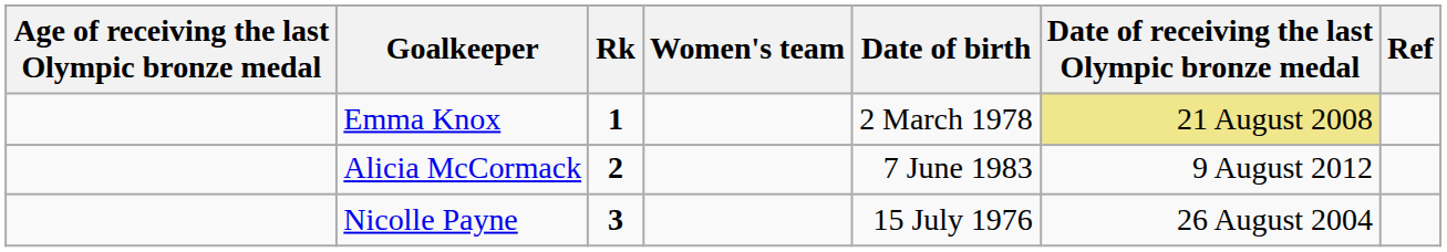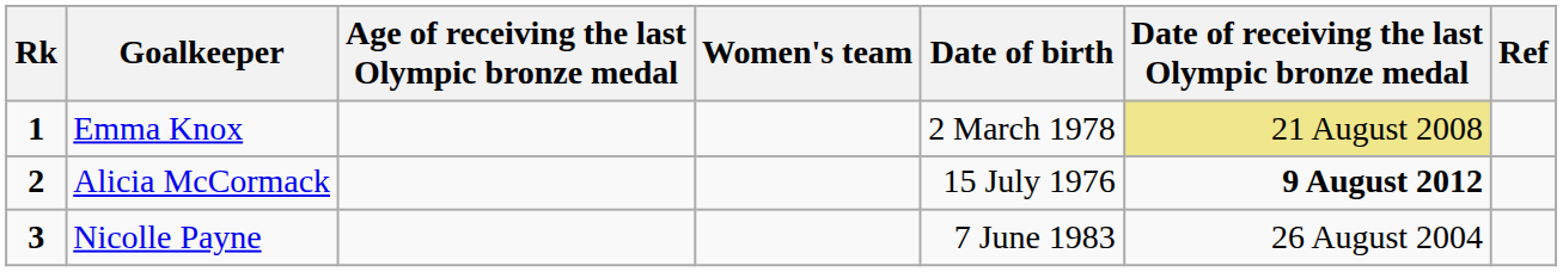 <table class="wikitable" style="text-align: center; font-size: 90%; margin-left: 1em;">
 <tr>
+<th>Rk</th>
+<th>Goalkeeper</th>
 <th>Age of receiving the last<br>Olympic bronze medal</th>
-<th>Goalkeeper</th>
-<th>Rk</th>
 <th>Women's team</th>
 <th>Date of birth</th>
 <th>Date of receiving the last<br>Olympic bronze medal</th>
 <th>Ref</th>
 </tr>
 <tr>
+<td><strong>1</strong></td>
+<td style="text-align: left;" data-sort-value="Knox, Emma"><a href='#'>Emma Knox</a></td>
 <td style="text-align: left;"><strong></strong></td>
-<td style="text-align: left;" data-sort-value="Knox, Emma"><a href='#'>Emma Knox</a></td>
-<td><strong>1</strong></td>
 <td style="text-align: left;"></td>
 <td style="text-align: right;">2 March 1978</td>
 <td style="background: khaki; text-align: right;">21 August 2008</td>
 <td></td>
 </tr>
 <tr>
+<td><strong>2</strong></td>
+<td style="text-align: left;" data-sort-value="McCormack, Alicia"><a href='#'>Alicia McCormack</a></td>
 <td style="text-align: left;"><strong></strong></td>
-<td style="text-align: left;" data-sort-value="McCormack, Alicia"><a href='#'>Alicia McCormack</a></td>
-<td><strong>2</strong></td>
 <td style="text-align: left;"></td>
-<td style="text-align: right;">7 June 1983</td>
-<td style="text-align: right;">9 August 2012</td>
+<td style="text-align: right;">15 July 1976</td>
+<td style="text-align: right;"><strong>9 August 2012</strong></td>
 <td></td>
 </tr>
 <tr>
+<td><strong>3</strong></td>
+<td style="text-align: left;" data-sort-value="Payne, Nicolle"><a href='#'>Nicolle Payne</a></td>
 <td style="text-align: left;"><strong></strong></td>
-<td style="text-align: left;" data-sort-value="Payne, Nicolle"><a href='#'>Nicolle Payne</a></td>
-<td><strong>3</strong></td>
 <td style="text-align: left;"></td>
-<td style="text-align: right;">15 July 1976</td>
+<td style="text-align: right;">7 June 1983</td>
 <td style="text-align: right;">26 August 2004</td>
 <td></td>
 </tr>
 </table>
